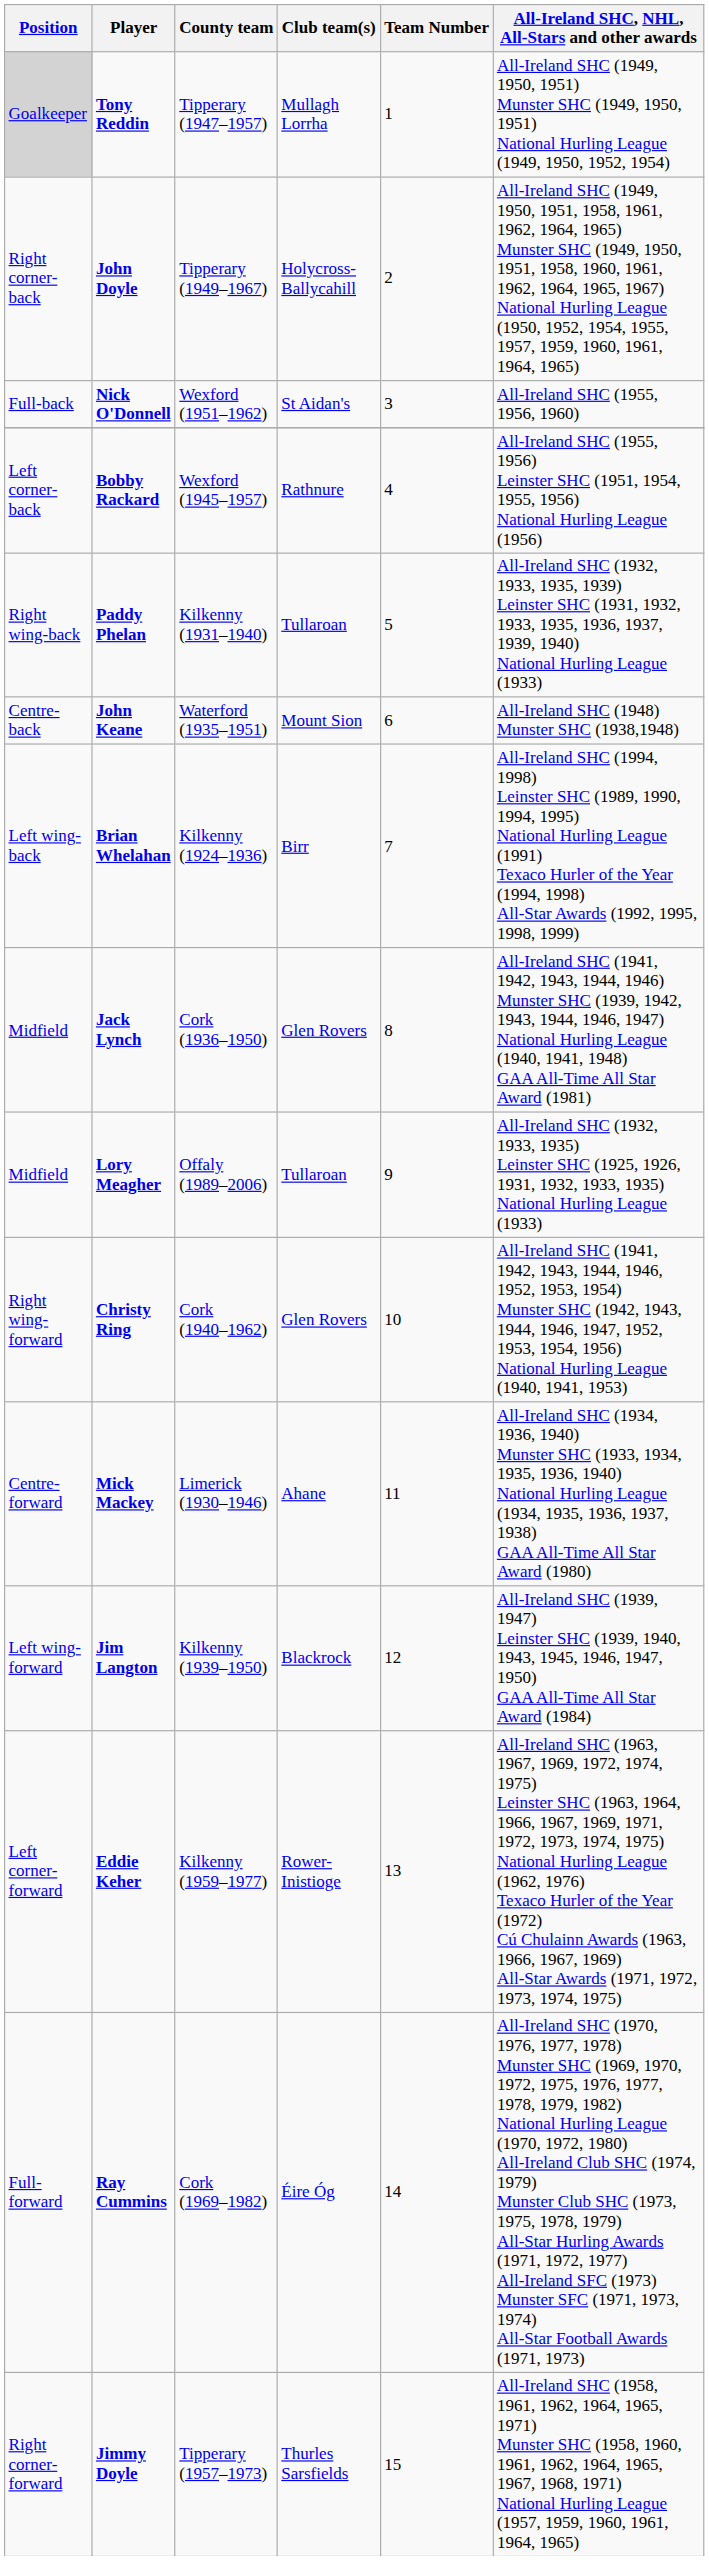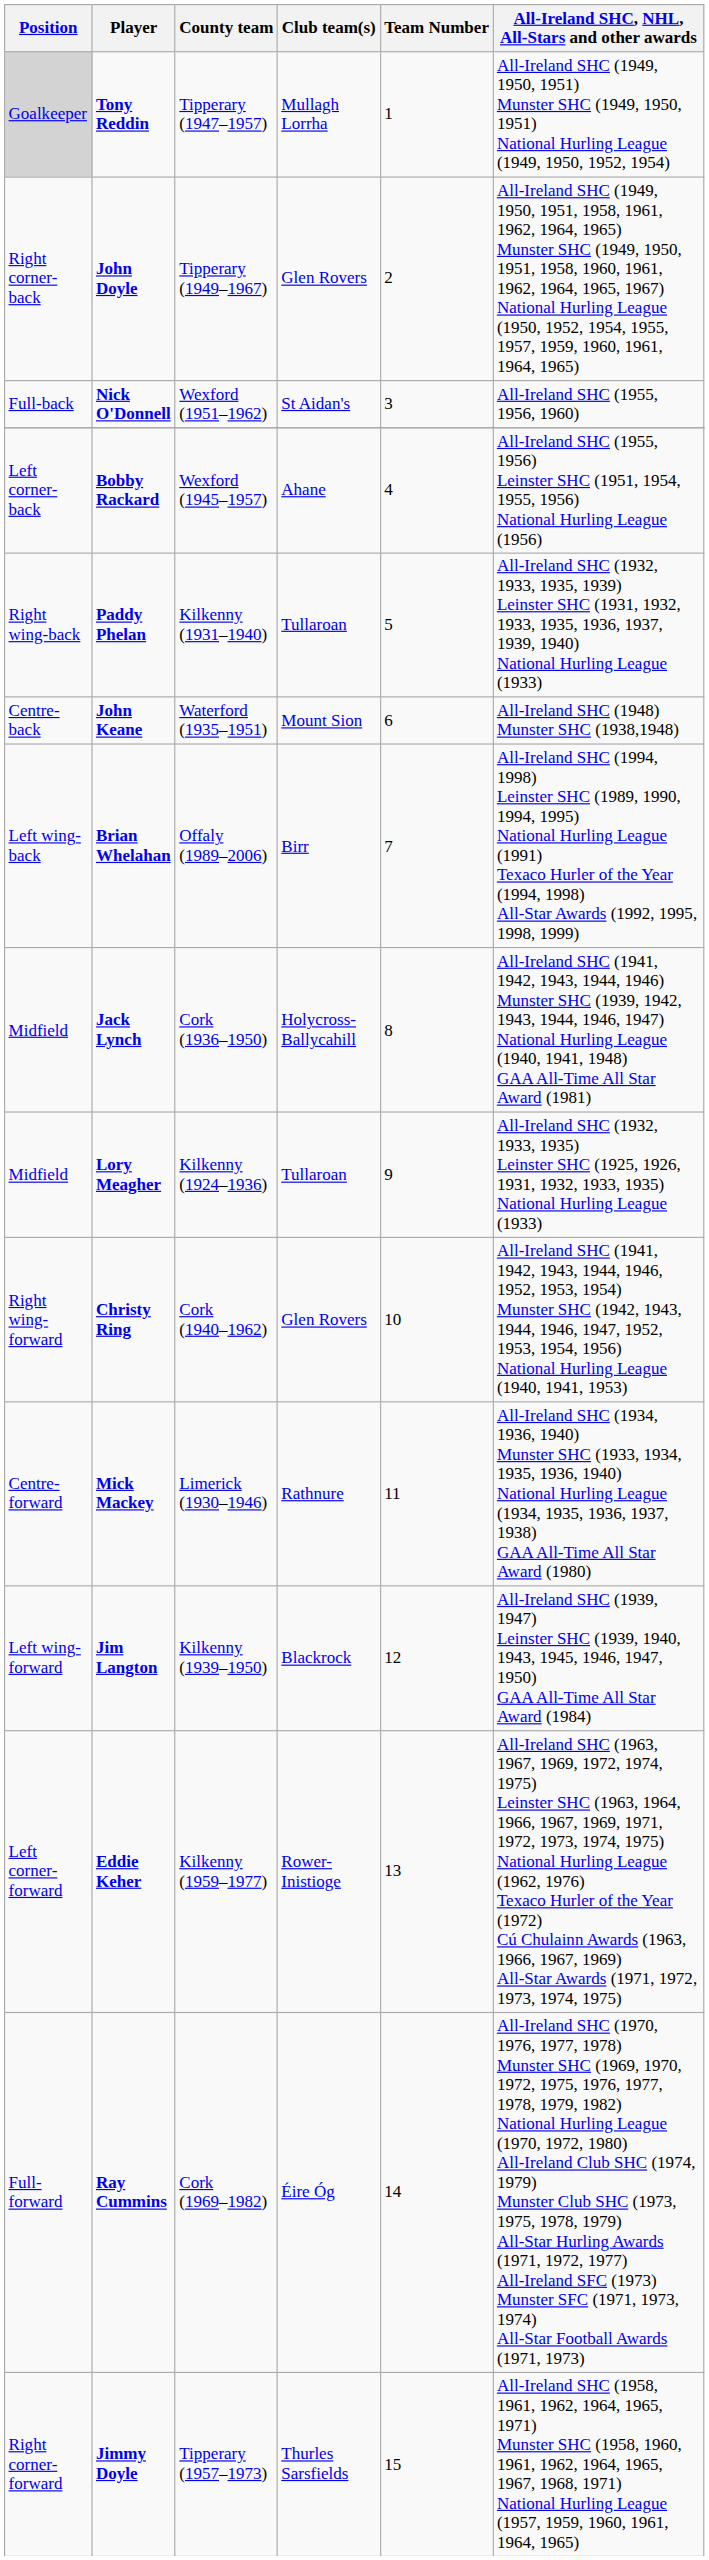 <table class="wikitable" style="font-size: 92.5%;">
 <tr style="white-space: nowrap;">
 <th><a href='#'>Position</a></th>
 <th>Player</th>
 <th>County team</th>
 <th>Club team(s)</th>
 <th>Team Number</th>
 <th><a href='#'>All-Ireland SHC</a>, <a href='#'>NHL</a>,<br><a href='#'>All-Stars</a> and other awards</th>
 </tr>
 <tr>
 <td style="background: lightgrey;"><a href='#'>Goalkeeper</a></td>
 <td><strong><a href='#'>Tony Reddin</a></strong></td>
 <td> <a href='#'>Tipperary</a><br>(<a href='#'>1947</a>–<a href='#'>1957</a>)</td>
 <td><a href='#'>Mullagh</a><br><a href='#'>Lorrha</a></td>
 <td>1</td>
 <td><a href='#'>All-Ireland SHC</a> (1949, 1950, 1951)<br><a href='#'>Munster SHC</a> (1949, 1950, 1951)<br><a href='#'>National Hurling League</a> (1949, 1950, 1952, 1954)</td>
 </tr>
 <tr>
 <td><a href='#'>Right corner-back</a></td>
 <td><strong><a href='#'>John Doyle</a></strong></td>
 <td> <a href='#'>Tipperary</a><br>(<a href='#'>1949</a>–<a href='#'>1967</a>)</td>
-<td><a href='#'>Holycross-Ballycahill</a></td>
+<td><a href='#'>Glen Rovers</a></td>
 <td>2</td>
 <td><a href='#'>All-Ireland SHC</a> (1949, 1950, 1951, 1958, 1961, 1962, 1964, 1965)<br><a href='#'>Munster SHC</a> (1949, 1950, 1951, 1958, 1960, 1961, 1962, 1964, 1965, 1967)<br><a href='#'>National Hurling League</a> (1950, 1952, 1954, 1955, 1957, 1959, 1960, 1961, 1964, 1965)</td>
 </tr>
 <tr>
 <td><a href='#'>Full-back</a></td>
 <td><strong><a href='#'>Nick O'Donnell</a></strong></td>
 <td> <a href='#'>Wexford</a><br>(<a href='#'>1951</a>–<a href='#'>1962</a>)</td>
 <td><a href='#'>St Aidan's</a></td>
 <td>3</td>
 <td><a href='#'>All-Ireland SHC</a> (1955, 1956, 1960)</td>
 </tr>
 <tr>
 </tr>
 <tr>
 <td><a href='#'>Left corner-back</a></td>
 <td><strong><a href='#'>Bobby Rackard</a></strong></td>
 <td> <a href='#'>Wexford</a><br>(<a href='#'>1945</a>–<a href='#'>1957</a>)</td>
-<td><a href='#'>Rathnure</a></td>
+<td><a href='#'>Ahane</a></td>
 <td>4</td>
 <td><a href='#'>All-Ireland SHC</a> (1955, 1956)<br><a href='#'>Leinster SHC</a> (1951, 1954, 1955, 1956)<br><a href='#'>National Hurling League</a> (1956)</td>
 </tr>
 <tr>
 <td><a href='#'>Right wing-back</a></td>
 <td><strong><a href='#'>Paddy Phelan</a></strong></td>
 <td> <a href='#'>Kilkenny</a><br>(<a href='#'>1931</a>–<a href='#'>1940</a>)</td>
 <td><a href='#'>Tullaroan</a></td>
 <td>5</td>
 <td><a href='#'>All-Ireland SHC</a> (1932, 1933, 1935, 1939)<br><a href='#'>Leinster SHC</a> (1931, 1932, 1933, 1935, 1936, 1937, 1939, 1940)<br><a href='#'>National Hurling League</a> (1933)</td>
 </tr>
 <tr>
 <td><a href='#'>Centre-back</a></td>
 <td><strong><a href='#'>John Keane</a></strong></td>
 <td> <a href='#'>Waterford</a><br>(<a href='#'>1935</a>–<a href='#'>1951</a>)</td>
 <td><a href='#'>Mount Sion</a></td>
 <td>6</td>
 <td><a href='#'>All-Ireland SHC</a> (1948)<br><a href='#'>Munster SHC</a> (1938,1948)</td>
 </tr>
 <tr>
 <td><a href='#'>Left wing-back</a></td>
 <td><strong><a href='#'>Brian Whelahan</a></strong></td>
-<td> <a href='#'>Kilkenny</a><br>(<a href='#'>1924</a>–<a href='#'>1936</a>)</td>
+<td> <a href='#'>Offaly</a><br>(<a href='#'>1989</a>–<a href='#'>2006</a>)</td>
 <td><a href='#'>Birr</a></td>
 <td>7</td>
 <td><a href='#'>All-Ireland SHC</a> (1994, 1998)<br><a href='#'>Leinster SHC</a> (1989, 1990, 1994, 1995)<br><a href='#'>National Hurling League</a> (1991)<br><a href='#'>Texaco Hurler of the Year</a> (1994, 1998)<br><a href='#'>All-Star Awards</a> (1992, 1995, 1998, 1999)</td>
 </tr>
 <tr>
 <td><a href='#'>Midfield</a></td>
 <td><strong><a href='#'>Jack Lynch</a></strong></td>
 <td> <a href='#'>Cork</a><br>(<a href='#'>1936</a>–<a href='#'>1950</a>)</td>
-<td><a href='#'>Glen Rovers</a></td>
+<td><a href='#'>Holycross-Ballycahill</a></td>
 <td>8</td>
 <td><a href='#'>All-Ireland SHC</a> (1941, 1942, 1943, 1944, 1946)<br><a href='#'>Munster SHC</a> (1939, 1942, 1943, 1944, 1946, 1947)<br><a href='#'>National Hurling League</a> (1940, 1941, 1948)<br><a href='#'>GAA All-Time All Star Award</a> (1981)</td>
 </tr>
 <tr>
 <td><a href='#'>Midfield</a></td>
 <td><strong><a href='#'>Lory Meagher</a></strong></td>
-<td> <a href='#'>Offaly</a><br>(<a href='#'>1989</a>–<a href='#'>2006</a>)</td>
+<td> <a href='#'>Kilkenny</a><br>(<a href='#'>1924</a>–<a href='#'>1936</a>)</td>
 <td><a href='#'>Tullaroan</a></td>
 <td>9</td>
 <td><a href='#'>All-Ireland SHC</a> (1932, 1933, 1935)<br><a href='#'>Leinster SHC</a> (1925, 1926, 1931, 1932, 1933, 1935)<br><a href='#'>National Hurling League</a> (1933)</td>
 </tr>
 <tr>
 <td><a href='#'>Right wing-forward</a></td>
 <td><strong><a href='#'>Christy Ring</a></strong></td>
 <td> <a href='#'>Cork</a><br>(<a href='#'>1940</a>–<a href='#'>1962</a>)</td>
 <td><a href='#'>Glen Rovers</a></td>
 <td>10</td>
 <td><a href='#'>All-Ireland SHC</a> (1941, 1942, 1943, 1944, 1946, 1952, 1953, 1954)<br><a href='#'>Munster SHC</a> (1942, 1943, 1944, 1946, 1947, 1952, 1953, 1954, 1956)<br><a href='#'>National Hurling League</a> (1940, 1941, 1953)</td>
 </tr>
 <tr>
 <td><a href='#'>Centre-forward</a></td>
 <td><strong><a href='#'>Mick Mackey</a></strong></td>
 <td> <a href='#'>Limerick</a><br>(<a href='#'>1930</a>–<a href='#'>1946</a>)</td>
-<td><a href='#'>Ahane</a></td>
+<td><a href='#'>Rathnure</a></td>
 <td>11</td>
 <td><a href='#'>All-Ireland SHC</a> (1934, 1936, 1940)<br><a href='#'>Munster SHC</a> (1933, 1934, 1935, 1936, 1940)<br><a href='#'>National Hurling League</a> (1934, 1935, 1936, 1937, 1938)<br><a href='#'>GAA All-Time All Star Award</a> (1980)</td>
 </tr>
 <tr>
 <td><a href='#'>Left wing-forward</a></td>
 <td><strong><a href='#'>Jim Langton</a></strong></td>
 <td> <a href='#'>Kilkenny</a><br>(<a href='#'>1939</a>–<a href='#'>1950</a>)</td>
 <td><a href='#'>Blackrock</a></td>
 <td>12</td>
 <td><a href='#'>All-Ireland SHC</a> (1939, 1947)<br><a href='#'>Leinster SHC</a> (1939, 1940, 1943, 1945, 1946, 1947, 1950)<br><a href='#'>GAA All-Time All Star Award</a> (1984)</td>
 </tr>
 <tr>
 <td><a href='#'>Left corner-forward</a></td>
 <td><strong><a href='#'>Eddie Keher</a></strong></td>
 <td> <a href='#'>Kilkenny</a><br>(<a href='#'>1959</a>–<a href='#'>1977</a>)</td>
 <td><a href='#'>Rower-Inistioge</a></td>
 <td>13</td>
 <td><a href='#'>All-Ireland SHC</a> (1963, 1967, 1969, 1972, 1974, 1975)<br><a href='#'>Leinster SHC</a> (1963, 1964, 1966, 1967, 1969, 1971, 1972, 1973, 1974, 1975)<br><a href='#'>National Hurling League</a> (1962, 1976)<br><a href='#'>Texaco Hurler of the Year</a> (1972)<br><a href='#'>Cú Chulainn Awards</a> (1963, 1966, 1967, 1969)<br><a href='#'>All-Star Awards</a> (1971, 1972, 1973, 1974, 1975)</td>
 </tr>
 <tr>
 <td><a href='#'>Full-forward</a></td>
 <td><strong><a href='#'>Ray Cummins</a></strong></td>
 <td> <a href='#'>Cork</a><br>(<a href='#'>1969</a>–<a href='#'>1982</a>)</td>
 <td><a href='#'>Éire Óg</a></td>
 <td>14</td>
 <td><a href='#'>All-Ireland SHC</a> (1970, 1976, 1977, 1978)<br><a href='#'>Munster SHC</a> (1969, 1970, 1972, 1975, 1976, 1977, 1978, 1979, 1982)<br><a href='#'>National Hurling League</a> (1970, 1972, 1980)<br><a href='#'>All-Ireland Club SHC</a> (1974, 1979)<br><a href='#'>Munster Club SHC</a> (1973, 1975, 1978, 1979)<br><a href='#'>All-Star Hurling Awards</a> (1971, 1972, 1977)<br><a href='#'>All-Ireland SFC</a> (1973)<br><a href='#'>Munster SFC</a> (1971, 1973, 1974)<br><a href='#'>All-Star Football Awards</a> (1971, 1973)</td>
 </tr>
 <tr>
 <td><a href='#'>Right corner-forward</a></td>
 <td><strong><a href='#'>Jimmy Doyle</a></strong></td>
 <td> <a href='#'>Tipperary</a><br>(<a href='#'>1957</a>–<a href='#'>1973</a>)</td>
 <td><a href='#'>Thurles Sarsfields</a></td>
 <td>15</td>
 <td><a href='#'>All-Ireland SHC</a> (1958, 1961, 1962, 1964, 1965, 1971)<br><a href='#'>Munster SHC</a> (1958, 1960, 1961, 1962, 1964, 1965, 1967, 1968, 1971)<br><a href='#'>National Hurling League</a> (1957, 1959, 1960, 1961, 1964, 1965)</td>
 </tr>
 </table>
